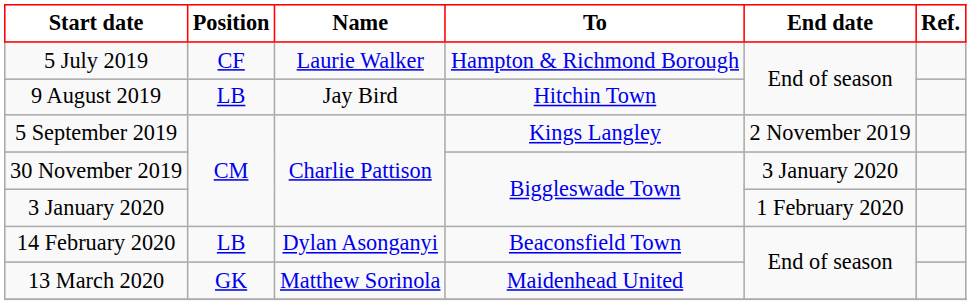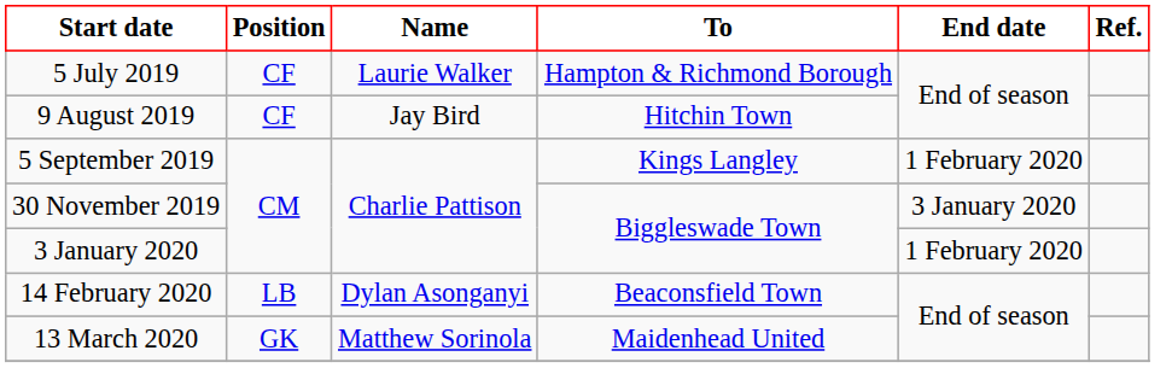 <table class="wikitable" style="text-align:center; font-size:90%; ">
 <tr>
 <th style="background:#FFFFFF; color:black; border:1px solid red;">Start date</th>
 <th style="background:#FFFFFF; color:black; border:1px solid red;">Position</th>
 <th style="background:#FFFFFF; color:black; border:1px solid red;">Name</th>
 <th style="background:#FFFFFF; color:black; border:1px solid red;">To</th>
 <th style="background:#FFFFFF; color:black; border:1px solid red;">End date</th>
 <th style="background:#FFFFFF; color:black; border:1px solid red;">Ref.</th>
 </tr>
 <tr>
 <td>5 July 2019</td>
 <td><a href='#'>CF</a></td>
 <td> <a href='#'>Laurie Walker</a></td>
 <td><a href='#'>Hampton & Richmond Borough</a></td>
 <td rowspan="2">End of season</td>
 <td></td>
 </tr>
 <tr>
 <td>9 August 2019</td>
-<td><a href='#'>LB</a></td>
+<td><a href='#'>CF</a></td>
 <td> Jay Bird</td>
 <td><a href='#'>Hitchin Town</a></td>
 <td></td>
 </tr>
 <tr>
 <td>5 September 2019</td>
 <td rowspan="3"><a href='#'>CM</a></td>
 <td rowspan="3"> <a href='#'>Charlie Pattison</a></td>
 <td><a href='#'>Kings Langley</a></td>
-<td>2 November 2019</td>
+<td>1 February 2020</td>
 <td></td>
 </tr>
 <tr>
 <td>30 November 2019</td>
 <td rowspan="2"><a href='#'>Biggleswade Town</a></td>
 <td>3 January 2020</td>
 <td></td>
 </tr>
 <tr>
 <td>3 January 2020</td>
 <td>1 February 2020</td>
 <td></td>
 </tr>
 <tr>
 <td>14 February 2020</td>
 <td><a href='#'>LB</a></td>
 <td> <a href='#'>Dylan Asonganyi</a></td>
 <td><a href='#'>Beaconsfield Town</a></td>
 <td rowspan="2">End of season</td>
 <td></td>
 </tr>
 <tr>
 <td>13 March 2020</td>
 <td><a href='#'>GK</a></td>
 <td> <a href='#'>Matthew Sorinola</a></td>
 <td><a href='#'>Maidenhead United</a></td>
 <td></td>
 </tr>
 <tr>
 </tr>
 </table>
